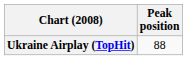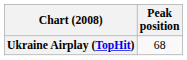 <table class="wikitable plainrowheaders" style="text-align:center">
 <tr>
 <th scope="col">Chart (2008)</th>
 <th scope="col">Peak<br>position</th>
 </tr>
 <tr>
 <th scope="row">Ukraine Airplay (<a href='#'>TopHit</a>)</th>
-<td>88</td>
+<td>68</td>
 </tr>
 </table>
